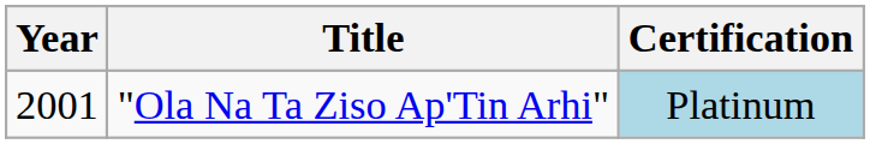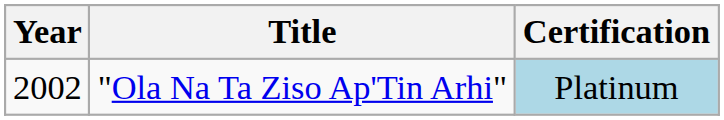 <table class="wikitable sortable plainrowheaders">
 <tr>
 <th scope="col">Year</th>
 <th scope="col">Title</th>
 <th scope="col">Certification</th>
 </tr>
 <tr>
-<td align="left">2001</td>
+<td align="left">2002</td>
 <td align="left">"<a href='#'>Ola Na Ta Ziso Ap'Tin Arhi</a>"</td>
 <td style="background: lightblue; text-align:center;">Platinum</td>
 </tr>
 </table>
